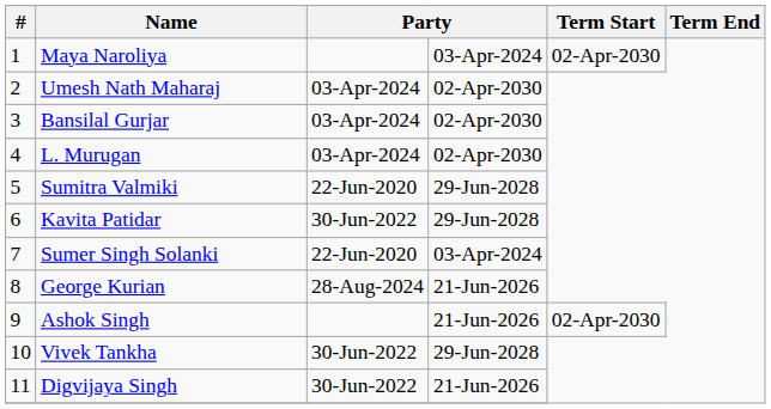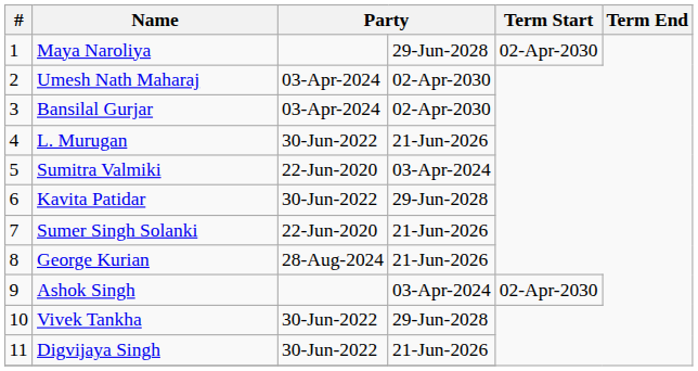 <table class="wikitable sortable">
 <tr>
 <th>#</th>
 <th style="width:200px">Name</th>
 <th colspan="2">Party</th>
 <th>Term Start</th>
 <th>Term End</th>
 </tr>
 <tr>
 <td>1</td>
 <td><a href='#'>Maya Naroliya</a></td>
 <td></td>
-<td>03-Apr-2024</td>
+<td>29-Jun-2028</td>
 <td>02-Apr-2030</td>
 </tr>
 <tr>
 <td>2</td>
 <td><a href='#'>Umesh Nath Maharaj</a></td>
 <td>03-Apr-2024</td>
 <td>02-Apr-2030</td>
 </tr>
 <tr>
 <td>3</td>
 <td><a href='#'>Bansilal Gurjar</a></td>
 <td>03-Apr-2024</td>
 <td>02-Apr-2030</td>
 </tr>
 <tr>
 <td>4</td>
 <td><a href='#'>L. Murugan</a></td>
-<td>03-Apr-2024</td>
-<td>02-Apr-2030</td>
+<td>30-Jun-2022</td>
+<td>21-Jun-2026</td>
 </tr>
 <tr>
 <td>5</td>
 <td><a href='#'>Sumitra Valmiki</a></td>
 <td>22-Jun-2020</td>
-<td>29-Jun-2028</td>
+<td>03-Apr-2024</td>
 </tr>
 <tr>
 <td>6</td>
 <td><a href='#'>Kavita Patidar</a></td>
 <td>30-Jun-2022</td>
 <td>29-Jun-2028</td>
 </tr>
 <tr>
 <td>7</td>
 <td><a href='#'>Sumer Singh Solanki</a></td>
 <td>22-Jun-2020</td>
-<td>03-Apr-2024</td>
+<td>21-Jun-2026</td>
 </tr>
 <tr>
 <td>8</td>
 <td><a href='#'>George Kurian</a></td>
 <td>28-Aug-2024</td>
 <td>21-Jun-2026</td>
 </tr>
 <tr>
 <td>9</td>
 <td><a href='#'>Ashok Singh</a></td>
 <td></td>
-<td>21-Jun-2026</td>
+<td>03-Apr-2024</td>
 <td>02-Apr-2030</td>
 </tr>
 <tr>
 <td>10</td>
 <td><a href='#'>Vivek Tankha</a></td>
 <td>30-Jun-2022</td>
 <td>29-Jun-2028</td>
 </tr>
 <tr>
 <td>11</td>
 <td><a href='#'>Digvijaya Singh</a></td>
 <td>30-Jun-2022</td>
 <td>21-Jun-2026</td>
 </tr>
 <tr>
 </tr>
 </table>
